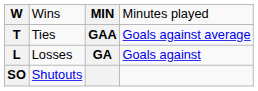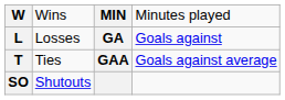 <table class="wikitable">
 <tr>
 <th>W</th>
 <td>Wins</td>
 <th>MIN</th>
 <td>Minutes played</td>
 </tr>
 <tr>
+<th>L</th>
+<td>Losses</td>
+<th>GA</th>
+<td><a href='#'>Goals against</a></td>
+</tr>
+<tr>
 <th>T</th>
 <td>Ties</td>
 <th>GAA</th>
 <td><a href='#'>Goals against average</a></td>
-</tr>
-<tr>
-<th>L</th>
-<td>Losses</td>
-<th>GA</th>
-<td><a href='#'>Goals against</a></td>
 </tr>
 <tr>
 <th>SO</th>
 <td><a href='#'>Shutouts</a></td>
 <th></th>
 <td></td>
 </tr>
 </table>
